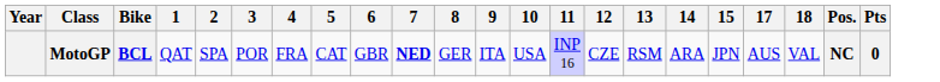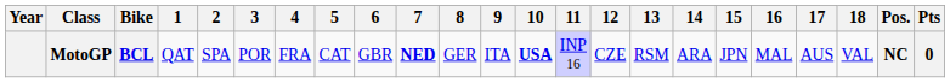 <table class="wikitable" style="text-align:center">
 <tr>
 <th>Year</th>
 <th>Class</th>
 <th>Bike</th>
 <th>1</th>
 <th>2</th>
 <th>3</th>
 <th>4</th>
 <th>5</th>
 <th>6</th>
 <th>7</th>
 <th>8</th>
 <th>9</th>
 <th>10</th>
 <th>11</th>
 <th>12</th>
 <th>13</th>
 <th>14</th>
 <th>15</th>
+<th>16</th>
 <th>17</th>
 <th>18</th>
 <th>Pos.</th>
 <th>Pts</th>
 </tr>
 <tr>
 <th></th>
 <th>MotoGP</th>
 <th><a href='#'>BCL</a></th>
 <td><a href='#'>QAT</a></td>
 <td><a href='#'>SPA</a></td>
 <td><a href='#'>POR</a></td>
 <td><a href='#'>FRA</a></td>
 <td><a href='#'>CAT</a></td>
 <td><a href='#'>GBR</a></td>
 <td><strong><a href='#'>NED</a></strong></td>
 <td><a href='#'>GER</a></td>
 <td><a href='#'>ITA</a></td>
-<td><a href='#'>USA</a></td>
+<td><strong><a href='#'>USA</a></strong></td>
 <td style="background:#cfcfff;"><a href='#'>INP</a><br><small>16</small></td>
 <td><a href='#'>CZE</a></td>
 <td><a href='#'>RSM</a></td>
 <td><a href='#'>ARA</a></td>
 <td><a href='#'>JPN</a></td>
+<td><a href='#'>MAL</a></td>
 <td><a href='#'>AUS</a></td>
 <td><a href='#'>VAL</a></td>
 <th>NC</th>
 <th>0</th>
 </tr>
 </table>
